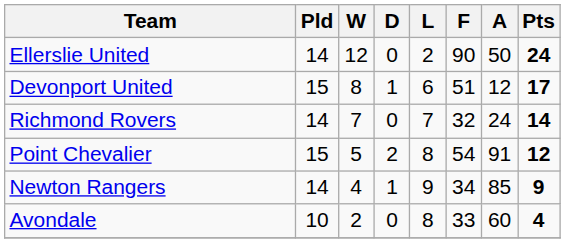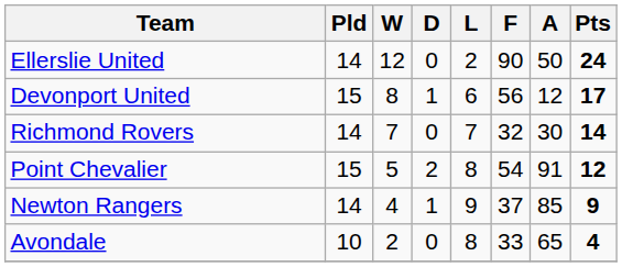 <table class="wikitable" style="text-align:center;">
 <tr>
 <th width=215>Team</th>
 <th width=20 abbr="Played">Pld</th>
 <th width=20 abbr="Won">W</th>
 <th width=20 abbr="Drawn">D</th>
 <th width=20 abbr="Lost">L</th>
 <th width=20 abbr="For">F</th>
 <th width=20 abbr="Against">A</th>
 <th width=20 abbr="Points">Pts</th>
 </tr>
 <tr>
 <td style="text-align:left;"><a href='#'>Ellerslie United</a></td>
 <td>14</td>
 <td>12</td>
 <td>0</td>
 <td>2</td>
 <td>90</td>
 <td>50</td>
 <td><strong>24</strong></td>
 </tr>
 <tr>
 <td style="text-align:left;"><a href='#'>Devonport United</a></td>
 <td>15</td>
 <td>8</td>
 <td>1</td>
 <td>6</td>
-<td>51</td>
+<td>56</td>
 <td>12</td>
 <td><strong>17</strong></td>
 </tr>
 <tr>
 <td style="text-align:left;"><a href='#'>Richmond Rovers</a></td>
 <td>14</td>
 <td>7</td>
 <td>0</td>
 <td>7</td>
 <td>32</td>
-<td>24</td>
+<td>30</td>
 <td><strong>14</strong></td>
 </tr>
 <tr>
 <td style="text-align:left;"><a href='#'>Point Chevalier</a></td>
 <td>15</td>
 <td>5</td>
 <td>2</td>
 <td>8</td>
 <td>54</td>
 <td>91</td>
 <td><strong>12</strong></td>
 </tr>
 <tr>
 <td style="text-align:left;"><a href='#'>Newton Rangers</a></td>
 <td>14</td>
 <td>4</td>
 <td>1</td>
 <td>9</td>
-<td>34</td>
+<td>37</td>
 <td>85</td>
 <td><strong>9</strong></td>
 </tr>
 <tr>
 <td style="text-align:left;"><a href='#'>Avondale</a></td>
 <td>10</td>
 <td>2</td>
 <td>0</td>
 <td>8</td>
 <td>33</td>
-<td>60</td>
+<td>65</td>
 <td><strong>4</strong></td>
 </tr>
 <tr>
 </tr>
 </table>
